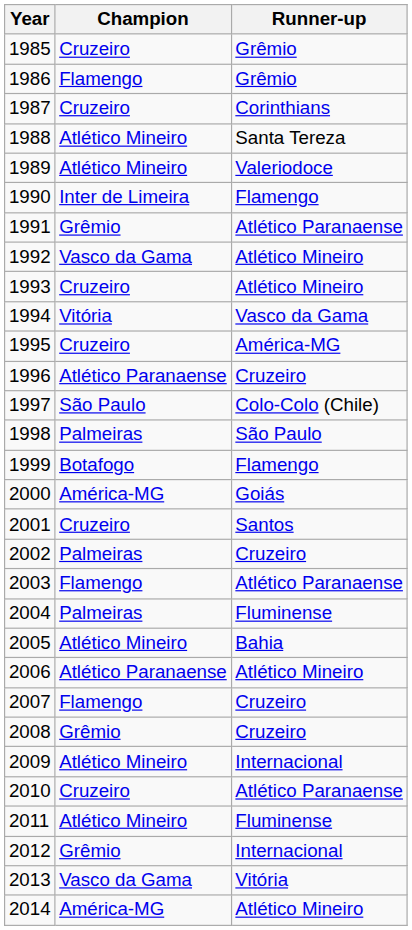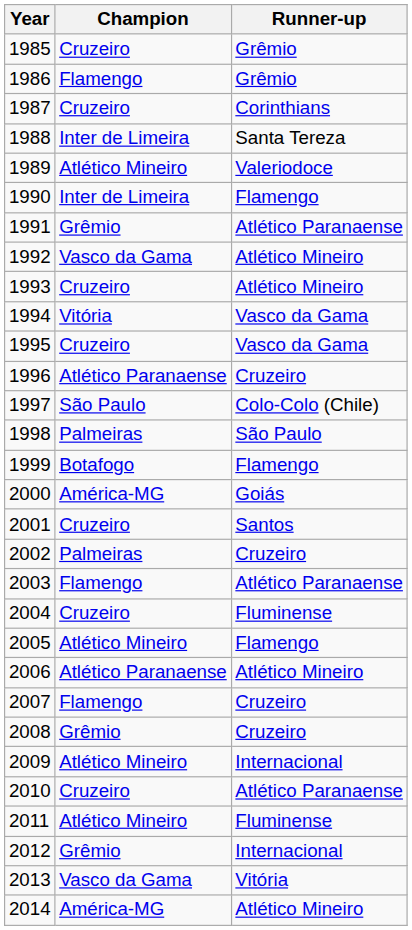 <table class="wikitable">
 <tr>
 <th>Year</th>
 <th>Champion</th>
 <th>Runner-up</th>
 </tr>
 <tr>
 <td>1985</td>
 <td><a href='#'>Cruzeiro</a></td>
 <td><a href='#'>Grêmio</a></td>
 </tr>
 <tr>
 <td>1986</td>
 <td><a href='#'>Flamengo</a></td>
 <td><a href='#'>Grêmio</a></td>
 </tr>
 <tr>
 <td>1987</td>
 <td><a href='#'>Cruzeiro</a></td>
 <td><a href='#'>Corinthians</a></td>
 </tr>
 <tr>
 <td>1988</td>
-<td><a href='#'>Atlético Mineiro</a></td>
+<td><a href='#'>Inter de Limeira</a></td>
 <td>Santa Tereza</td>
 </tr>
 <tr>
 <td>1989</td>
 <td><a href='#'>Atlético Mineiro</a></td>
 <td><a href='#'>Valeriodoce</a></td>
 </tr>
 <tr>
 <td>1990</td>
 <td><a href='#'>Inter de Limeira</a></td>
 <td><a href='#'>Flamengo</a></td>
 </tr>
 <tr>
 <td>1991</td>
 <td><a href='#'>Grêmio</a></td>
 <td><a href='#'>Atlético Paranaense</a></td>
 </tr>
 <tr>
 <td>1992</td>
 <td><a href='#'>Vasco da Gama</a></td>
 <td><a href='#'>Atlético Mineiro</a></td>
 </tr>
 <tr>
 <td>1993</td>
 <td><a href='#'>Cruzeiro</a></td>
 <td><a href='#'>Atlético Mineiro</a></td>
 </tr>
 <tr>
 <td>1994</td>
 <td><a href='#'>Vitória</a></td>
 <td><a href='#'>Vasco da Gama</a></td>
 </tr>
 <tr>
 <td>1995</td>
 <td><a href='#'>Cruzeiro</a></td>
-<td><a href='#'>América-MG</a></td>
+<td><a href='#'>Vasco da Gama</a></td>
 </tr>
 <tr>
 <td>1996</td>
 <td><a href='#'>Atlético Paranaense</a></td>
 <td><a href='#'>Cruzeiro</a></td>
 </tr>
 <tr>
 <td>1997</td>
 <td><a href='#'>São Paulo</a></td>
 <td><a href='#'>Colo-Colo</a> (Chile)</td>
 </tr>
 <tr>
 <td>1998</td>
 <td><a href='#'>Palmeiras</a></td>
 <td><a href='#'>São Paulo</a></td>
 </tr>
 <tr>
 <td>1999</td>
 <td><a href='#'>Botafogo</a></td>
 <td><a href='#'>Flamengo</a></td>
 </tr>
 <tr>
 <td>2000</td>
 <td><a href='#'>América-MG</a></td>
 <td><a href='#'>Goiás</a></td>
 </tr>
 <tr>
 <td>2001</td>
 <td><a href='#'>Cruzeiro</a></td>
 <td><a href='#'>Santos</a></td>
 </tr>
 <tr>
 <td>2002</td>
 <td><a href='#'>Palmeiras</a></td>
 <td><a href='#'>Cruzeiro</a></td>
 </tr>
 <tr>
 <td>2003</td>
 <td><a href='#'>Flamengo</a></td>
 <td><a href='#'>Atlético Paranaense</a></td>
 </tr>
 <tr>
 <td>2004</td>
-<td><a href='#'>Palmeiras</a></td>
+<td><a href='#'>Cruzeiro</a></td>
 <td><a href='#'>Fluminense</a></td>
 </tr>
 <tr>
 <td>2005</td>
 <td><a href='#'>Atlético Mineiro</a></td>
-<td><a href='#'>Bahia</a></td>
+<td><a href='#'>Flamengo</a></td>
 </tr>
 <tr>
 <td>2006</td>
 <td><a href='#'>Atlético Paranaense</a></td>
 <td><a href='#'>Atlético Mineiro</a></td>
 </tr>
 <tr>
 <td>2007</td>
 <td><a href='#'>Flamengo</a></td>
 <td><a href='#'>Cruzeiro</a></td>
 </tr>
 <tr>
 <td>2008</td>
 <td><a href='#'>Grêmio</a></td>
 <td><a href='#'>Cruzeiro</a></td>
 </tr>
 <tr>
 <td>2009</td>
 <td><a href='#'>Atlético Mineiro</a></td>
 <td><a href='#'>Internacional</a></td>
 </tr>
 <tr>
 <td>2010</td>
 <td><a href='#'>Cruzeiro</a></td>
 <td><a href='#'>Atlético Paranaense</a></td>
 </tr>
 <tr>
 <td>2011</td>
 <td><a href='#'>Atlético Mineiro</a></td>
 <td><a href='#'>Fluminense</a></td>
 </tr>
 <tr>
 <td>2012</td>
 <td><a href='#'>Grêmio</a></td>
 <td><a href='#'>Internacional</a></td>
 </tr>
 <tr>
 <td>2013</td>
 <td><a href='#'>Vasco da Gama</a></td>
 <td><a href='#'>Vitória</a></td>
 </tr>
 <tr>
 <td>2014</td>
 <td><a href='#'>América-MG</a></td>
 <td><a href='#'>Atlético Mineiro</a></td>
 </tr>
 </table>
